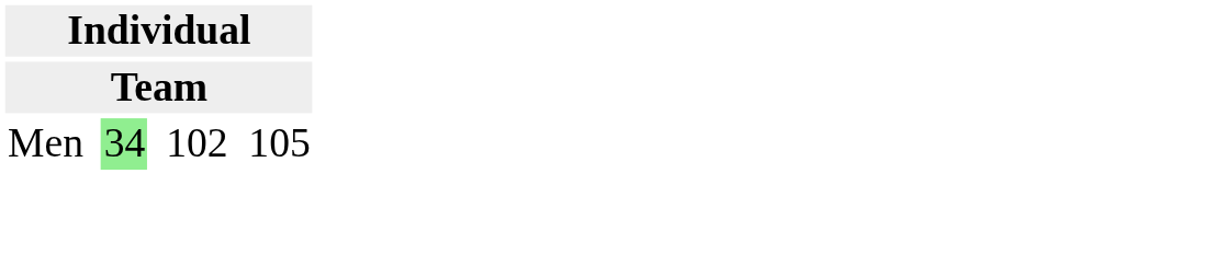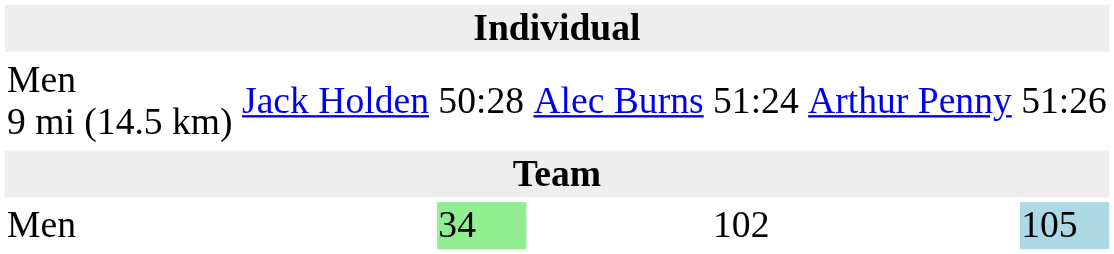 <table>
 <tr>
 <td colspan=7 bgcolor=#eeeeee style=text-align:center;><strong>Individual</strong></td>
+</tr>
+<tr>
+<td>Men<br>9 mi (14.5 km)</td>
+<td><a href='#'>Jack Holden</a><br></td>
+<td>50:28</td>
+<td><a href='#'>Alec Burns</a><br></td>
+<td>51:24</td>
+<td><a href='#'>Arthur Penny</a><br></td>
+<td>51:26</td>
 </tr>
 <tr>
 <td colspan=7 bgcolor=#eeeeee style=text-align:center;><strong>Team</strong></td>
 </tr>
 <tr>
 <td>Men</td>
 <td></td>
 <td style="background: lightgreen;">34</td>
 <td></td>
 <td>102</td>
 <td></td>
-<td>105</td>
+<td style="background: lightblue;">105</td>
 </tr>
 </table>
